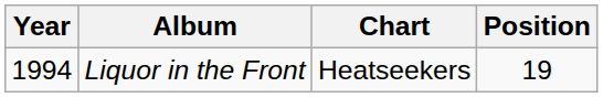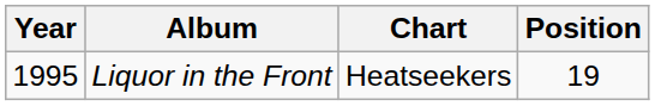 <table class="wikitable">
 <tr>
 <th>Year</th>
 <th>Album</th>
 <th>Chart</th>
 <th>Position</th>
 </tr>
 <tr>
-<td>1994</td>
+<td>1995</td>
 <td><em>Liquor in the Front</em></td>
 <td>Heatseekers</td>
 <td align="center">19</td>
 </tr>
 </table>
